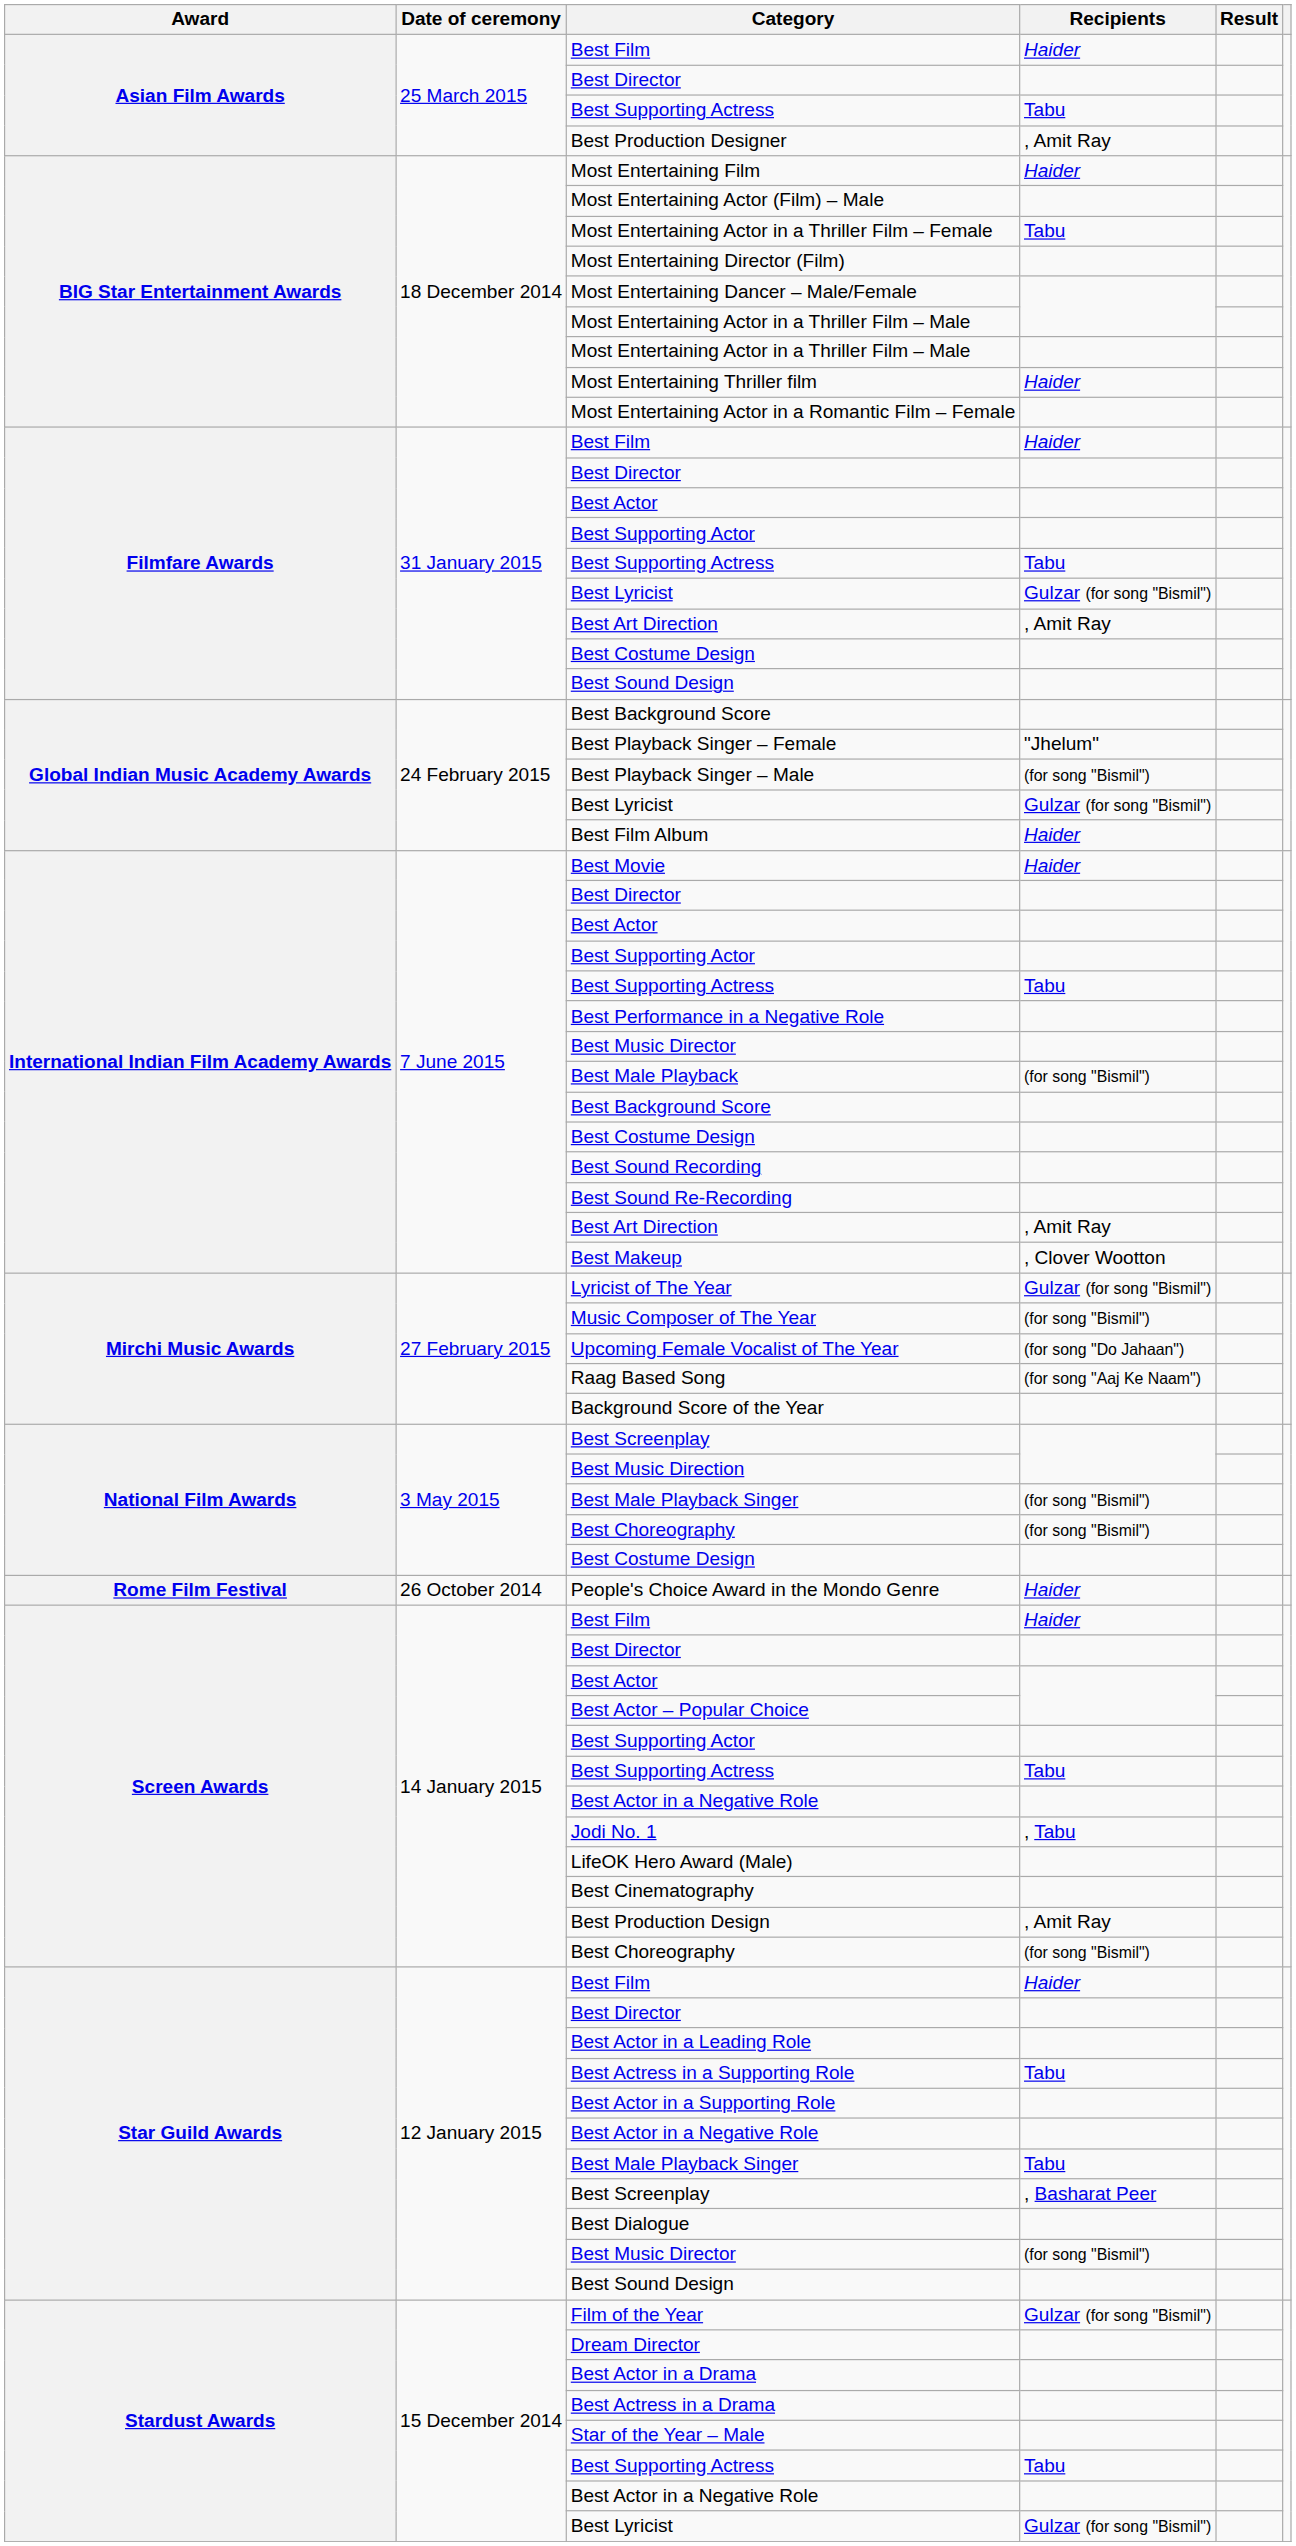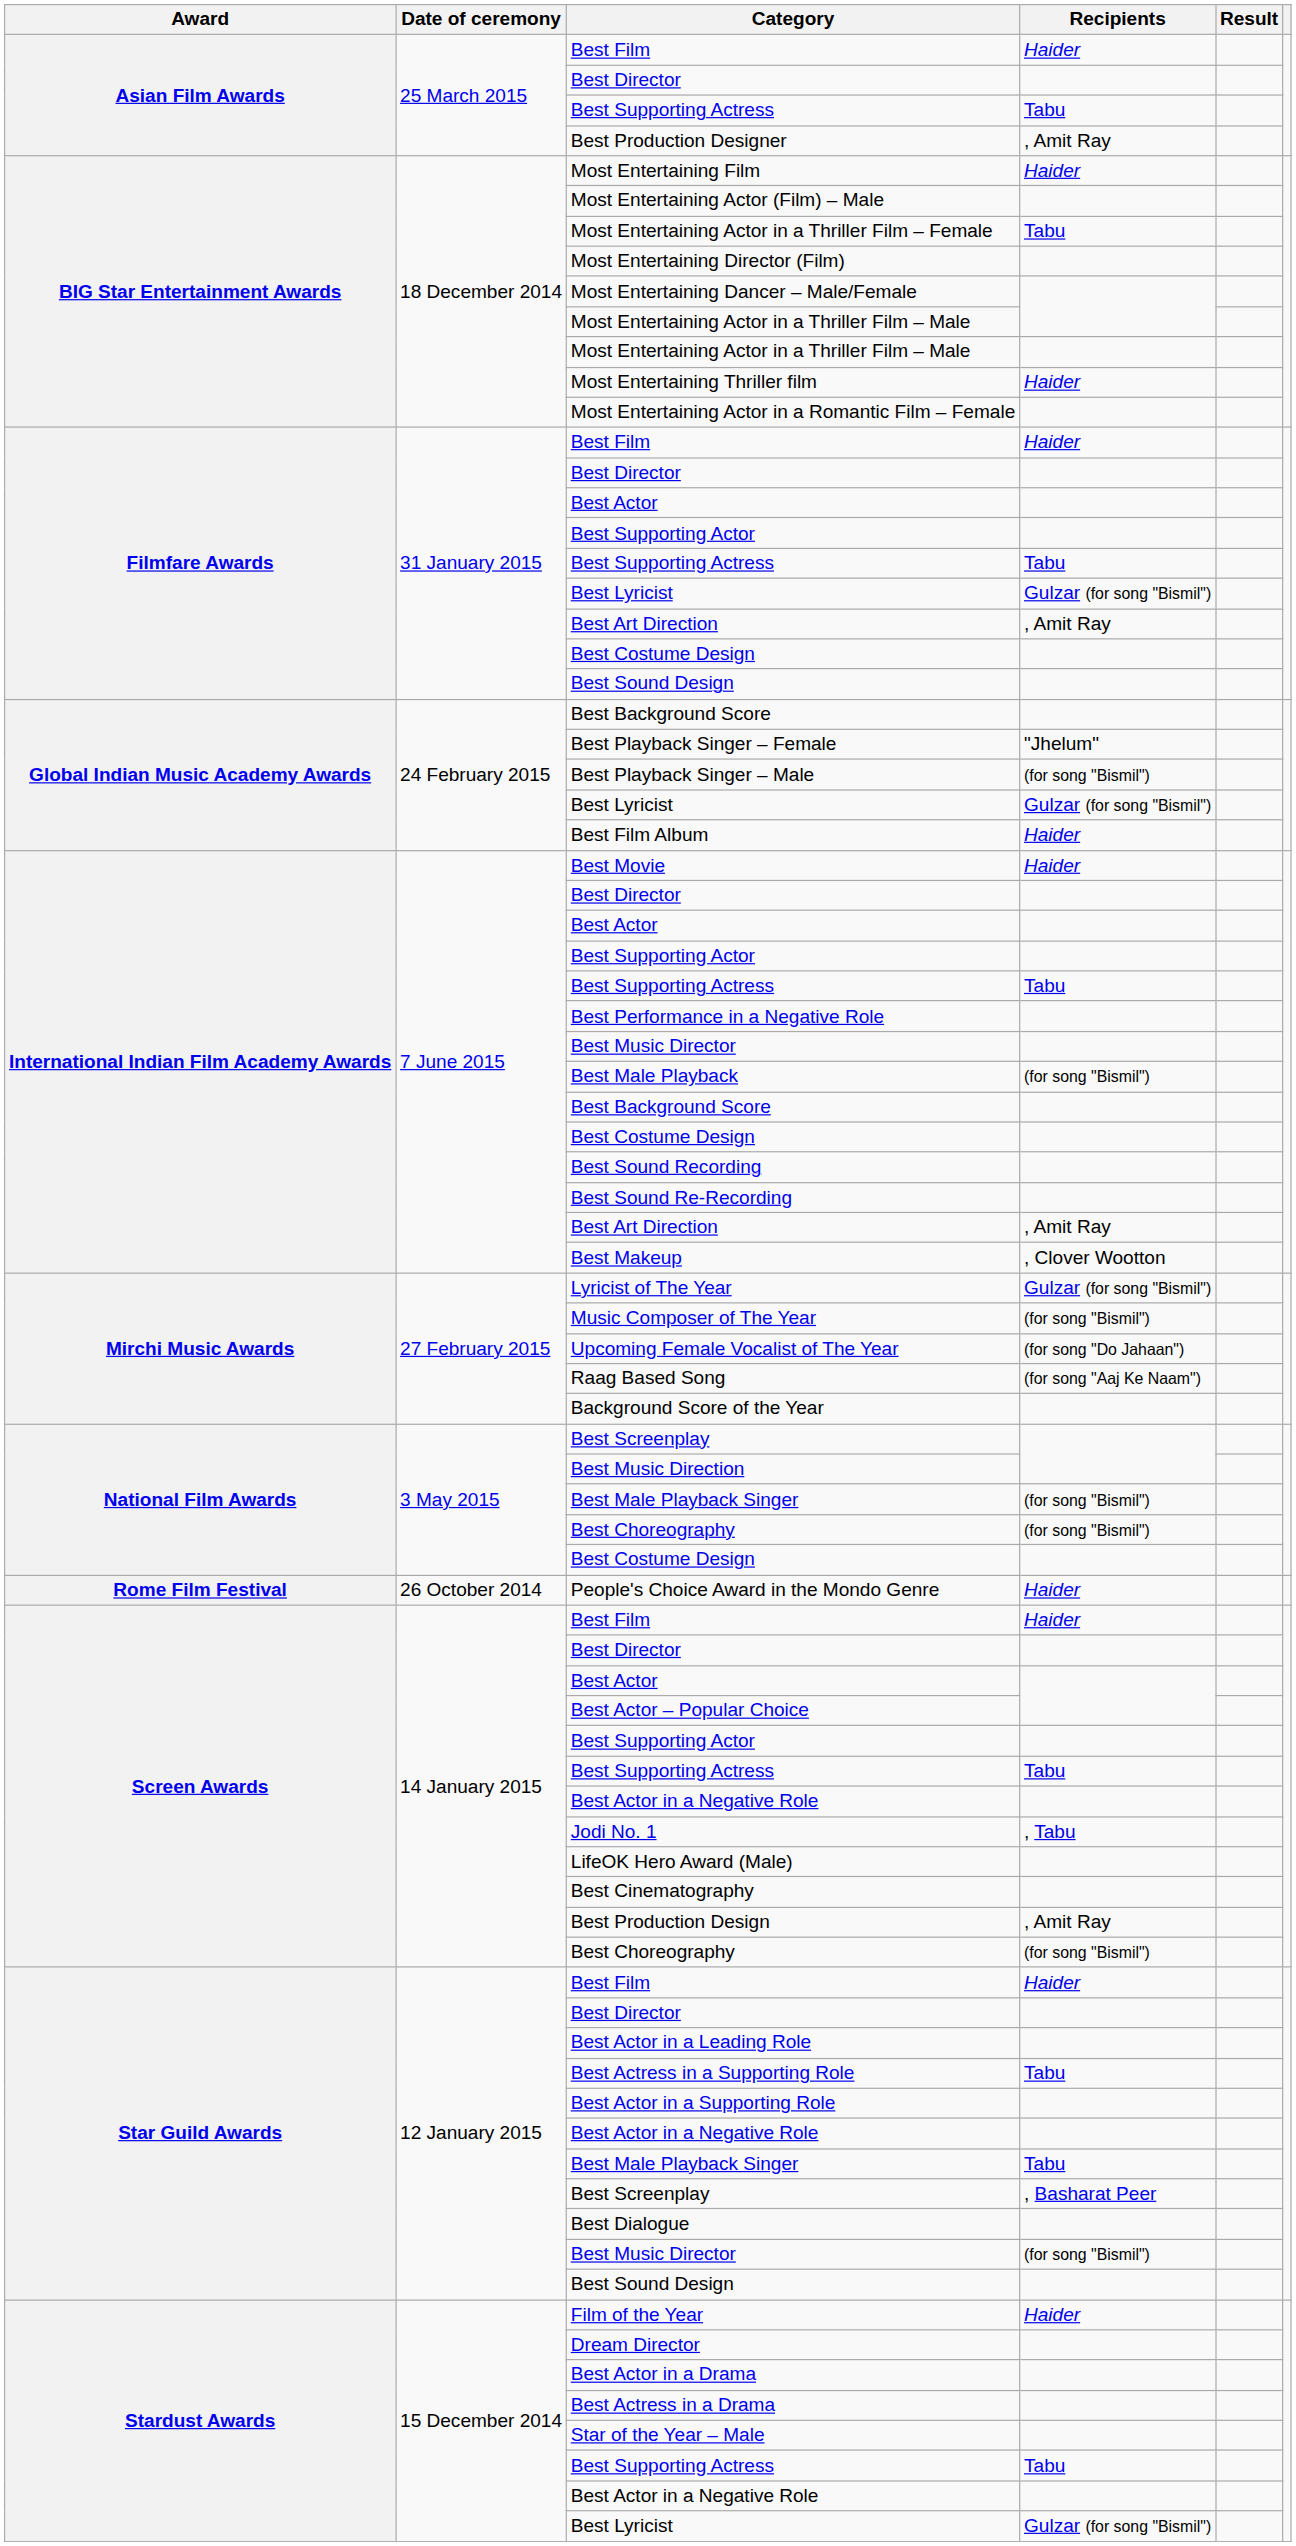 <table class="wikitable plainrowheaders sortable">
 <tr>
 <th scope="col">Award</th>
 <th scope="col">Date of ceremony</th>
 <th scope="col">Category</th>
 <th scope="col">Recipients</th>
 <th scope="col">Result</th>
 <th scope="col" class="unsortable"></th>
 </tr>
 <tr>
 <th scope="row" rowspan="4"><a href='#'>Asian Film Awards</a></th>
 <td rowspan="4"><a href='#'>25 March 2015</a></td>
 <td><a href='#'>Best Film</a></td>
 <td><em><a href='#'>Haider</a></em></td>
 <td></td>
 <td style="text-align:center;" rowspan="4"></td>
 </tr>
 <tr>
 <td><a href='#'>Best Director</a></td>
 <td></td>
 <td></td>
 </tr>
 <tr>
 <td><a href='#'>Best Supporting Actress</a></td>
 <td><a href='#'>Tabu</a></td>
 <td></td>
 </tr>
 <tr>
 <td>Best Production Designer</td>
 <td>, Amit Ray</td>
 <td></td>
 </tr>
 <tr>
 <th scope="row" rowspan="9"><a href='#'>BIG Star Entertainment Awards</a></th>
 <td rowspan="9">18 December 2014</td>
 <td>Most Entertaining Film</td>
 <td><em><a href='#'>Haider</a></em></td>
 <td></td>
 <td style="text-align:center;" rowspan="9"></td>
 </tr>
 <tr>
 <td>Most Entertaining Actor (Film) – Male</td>
 <td></td>
 <td></td>
 </tr>
 <tr>
 <td>Most Entertaining Actor in a Thriller Film – Female</td>
 <td><a href='#'>Tabu</a></td>
 <td></td>
 </tr>
 <tr>
 <td>Most Entertaining Director (Film)</td>
 <td></td>
 <td></td>
 </tr>
 <tr>
 <td>Most Entertaining Dancer – Male/Female</td>
 <td rowspan="2"></td>
 <td></td>
 </tr>
 <tr>
 <td>Most Entertaining Actor in a Thriller Film – Male</td>
 <td></td>
 </tr>
 <tr>
 <td>Most Entertaining Actor in a Thriller Film – Male</td>
 <td></td>
 <td></td>
 </tr>
 <tr>
 <td>Most Entertaining Thriller film</td>
 <td><em><a href='#'>Haider</a></em></td>
 <td></td>
 </tr>
 <tr>
 <td>Most Entertaining Actor in a Romantic Film – Female</td>
 <td></td>
 <td></td>
 </tr>
 <tr>
 <th scope="row" rowspan="9"><a href='#'>Filmfare Awards</a></th>
 <td rowspan="9"><a href='#'>31 January 2015</a></td>
 <td><a href='#'>Best Film</a></td>
 <td><em><a href='#'>Haider</a></em></td>
 <td></td>
 <td style="text-align:center;" rowspan="9"><br></td>
 </tr>
 <tr>
 <td><a href='#'>Best Director</a></td>
 <td></td>
 <td></td>
 </tr>
 <tr>
 <td><a href='#'>Best Actor</a></td>
 <td></td>
 <td></td>
 </tr>
 <tr>
 <td><a href='#'>Best Supporting Actor</a></td>
 <td></td>
 <td></td>
 </tr>
 <tr>
 <td><a href='#'>Best Supporting Actress</a></td>
 <td><a href='#'>Tabu</a></td>
 <td></td>
 </tr>
 <tr>
 <td><a href='#'>Best Lyricist</a></td>
 <td><a href='#'>Gulzar</a> <small>(for song "Bismil")</small></td>
 <td></td>
 </tr>
 <tr>
 <td><a href='#'>Best Art Direction</a></td>
 <td>, Amit Ray</td>
 <td></td>
 </tr>
 <tr>
 <td><a href='#'>Best Costume Design</a></td>
 <td></td>
 <td></td>
 </tr>
 <tr>
 <td><a href='#'>Best Sound Design</a></td>
 <td></td>
 <td></td>
 </tr>
 <tr>
 <th scope="row" rowspan="5"><a href='#'>Global Indian Music Academy Awards</a></th>
 <td rowspan="5">24 February 2015</td>
 <td>Best Background Score</td>
 <td></td>
 <td></td>
 <td style="text-align:center;" rowspan="5"><br><br></td>
 </tr>
 <tr>
 <td>Best Playback Singer – Female</td>
 <td>"Jhelum"</td>
 <td></td>
 </tr>
 <tr>
 <td>Best Playback Singer – Male</td>
 <td> <small>(for song "Bismil")</small></td>
 <td></td>
 </tr>
 <tr>
 <td>Best Lyricist</td>
 <td><a href='#'>Gulzar</a> <small>(for song "Bismil")</small></td>
 <td></td>
 </tr>
 <tr>
 <td>Best Film Album</td>
 <td><em><a href='#'>Haider</a></em></td>
 <td></td>
 </tr>
 <tr>
 <th scope="row" rowspan="14"><a href='#'>International Indian Film Academy Awards</a></th>
 <td rowspan="14"><a href='#'>7 June 2015</a></td>
 <td><a href='#'>Best Movie</a></td>
 <td><em><a href='#'>Haider</a></em></td>
 <td></td>
 <td style="text-align:center;" rowspan="14"><br><br></td>
 </tr>
 <tr>
 <td><a href='#'>Best Director</a></td>
 <td></td>
 <td></td>
 </tr>
 <tr>
 <td><a href='#'>Best Actor</a></td>
 <td></td>
 <td></td>
 </tr>
 <tr>
 <td><a href='#'>Best Supporting Actor</a></td>
 <td></td>
 <td></td>
 </tr>
 <tr>
 <td><a href='#'>Best Supporting Actress</a></td>
 <td><a href='#'>Tabu</a></td>
 <td></td>
 </tr>
 <tr>
 <td><a href='#'>Best Performance in a Negative Role</a></td>
 <td></td>
 <td></td>
 </tr>
 <tr>
 <td><a href='#'>Best Music Director</a></td>
 <td></td>
 <td></td>
 </tr>
 <tr>
 <td><a href='#'>Best Male Playback</a></td>
 <td> <small>(for song "Bismil")</small></td>
 <td></td>
 </tr>
 <tr>
 <td><a href='#'>Best Background Score</a></td>
 <td></td>
 <td></td>
 </tr>
 <tr>
 <td><a href='#'>Best Costume Design</a></td>
 <td></td>
 <td></td>
 </tr>
 <tr>
 <td><a href='#'>Best Sound Recording</a></td>
 <td></td>
 <td></td>
 </tr>
 <tr>
 <td><a href='#'>Best Sound Re-Recording</a></td>
 <td></td>
 <td></td>
 </tr>
 <tr>
 <td><a href='#'>Best Art Direction</a></td>
 <td>, Amit Ray</td>
 <td></td>
 </tr>
 <tr>
 <td><a href='#'>Best Makeup</a></td>
 <td>, Clover Wootton</td>
 <td></td>
 </tr>
 <tr>
 <th scope="row" rowspan="5"><a href='#'>Mirchi Music Awards</a></th>
 <td rowspan="5"><a href='#'>27 February 2015</a></td>
 <td><a href='#'>Lyricist of The Year</a></td>
 <td><a href='#'>Gulzar</a> <small>(for song "Bismil")</small></td>
 <td></td>
 <td rowspan="5" style="text-align:center;"><br></td>
 </tr>
 <tr>
 <td><a href='#'>Music Composer of The Year</a></td>
 <td>  <small>(for song "Bismil")</small></td>
 <td></td>
 </tr>
 <tr>
 <td><a href='#'>Upcoming Female Vocalist of The Year</a></td>
 <td> <small>(for song "Do Jahaan")</small></td>
 <td></td>
 </tr>
 <tr>
 <td>Raag Based Song</td>
 <td> <small>(for song "Aaj Ke Naam")</small></td>
 <td></td>
 </tr>
 <tr>
 <td>Background Score of the Year</td>
 <td></td>
 <td></td>
 </tr>
 <tr>
 <th scope="row" rowspan="5"><a href='#'>National Film Awards</a></th>
 <td rowspan="5"><a href='#'>3 May 2015</a></td>
 <td><a href='#'>Best Screenplay</a></td>
 <td rowspan="2"></td>
 <td></td>
 <td style="text-align:center;" rowspan="5"><br></td>
 </tr>
 <tr>
 <td><a href='#'>Best Music Direction</a></td>
 <td></td>
 </tr>
 <tr>
 <td><a href='#'>Best Male Playback Singer</a></td>
 <td> <small>(for song "Bismil")</small></td>
 <td></td>
 </tr>
 <tr>
 <td><a href='#'>Best Choreography</a></td>
 <td> <small>(for song "Bismil")</small></td>
 <td></td>
 </tr>
 <tr>
 <td><a href='#'>Best Costume Design</a></td>
 <td></td>
 <td></td>
 </tr>
 <tr>
 <th scope="row"><a href='#'>Rome Film Festival</a></th>
 <td>26 October 2014</td>
 <td>People's Choice Award in the Mondo Genre</td>
 <td><em><a href='#'>Haider</a></em></td>
 <td></td>
 <td style="text-align:center;"></td>
 </tr>
 <tr>
 <th scope="row" rowspan="12"><a href='#'>Screen Awards</a></th>
 <td rowspan="12">14 January 2015</td>
 <td><a href='#'>Best Film</a></td>
 <td><em><a href='#'>Haider</a></em></td>
 <td></td>
 <td style="text-align:center;" rowspan="12"><br><br><br></td>
 </tr>
 <tr>
 <td><a href='#'>Best Director</a></td>
 <td></td>
 <td></td>
 </tr>
 <tr>
 <td><a href='#'>Best Actor</a></td>
 <td rowspan="2"></td>
 <td></td>
 </tr>
 <tr>
 <td><a href='#'>Best Actor – Popular Choice</a></td>
 <td></td>
 </tr>
 <tr>
 <td><a href='#'>Best Supporting Actor</a></td>
 <td></td>
 <td></td>
 </tr>
 <tr>
 <td><a href='#'>Best Supporting Actress</a></td>
 <td><a href='#'>Tabu</a></td>
 <td></td>
 </tr>
 <tr>
 <td><a href='#'>Best Actor in a Negative Role</a></td>
 <td></td>
 <td></td>
 </tr>
 <tr>
 <td><a href='#'>Jodi No. 1</a></td>
 <td>, <a href='#'>Tabu</a></td>
 <td></td>
 </tr>
 <tr>
 <td>LifeOK Hero Award (Male)</td>
 <td></td>
 <td></td>
 </tr>
 <tr>
 <td>Best Cinematography</td>
 <td></td>
 <td></td>
 </tr>
 <tr>
 <td>Best Production Design</td>
 <td>, Amit Ray</td>
 <td></td>
 </tr>
 <tr>
 <td>Best Choreography</td>
 <td> <small>(for song "Bismil")</small></td>
 <td></td>
 </tr>
 <tr>
 <th scope="row" rowspan="11"><a href='#'>Star Guild Awards</a></th>
 <td rowspan="11">12 January 2015</td>
 <td><a href='#'>Best Film</a></td>
 <td><em><a href='#'>Haider</a></em></td>
 <td></td>
 <td style="text-align:center;" rowspan="11"><br></td>
 </tr>
 <tr>
 <td><a href='#'>Best Director</a></td>
 <td></td>
 <td></td>
 </tr>
 <tr>
 <td><a href='#'>Best Actor in a Leading Role</a></td>
 <td></td>
 <td></td>
 </tr>
 <tr>
 <td><a href='#'>Best Actress in a Supporting Role</a></td>
 <td><a href='#'>Tabu</a></td>
 <td></td>
 </tr>
 <tr>
 <td><a href='#'>Best Actor in a Supporting Role</a></td>
 <td></td>
 <td></td>
 </tr>
 <tr>
 <td><a href='#'>Best Actor in a Negative Role</a></td>
 <td></td>
 <td></td>
 </tr>
 <tr>
 <td><a href='#'>Best Male Playback Singer</a></td>
 <td><a href='#'>Tabu</a></td>
 <td></td>
 </tr>
 <tr>
 <td>Best Screenplay</td>
 <td>, <a href='#'>Basharat Peer</a></td>
 <td></td>
 </tr>
 <tr>
 <td>Best Dialogue</td>
 <td></td>
 <td></td>
 </tr>
 <tr>
 <td><a href='#'>Best Music Director</a></td>
 <td> <small>(for song "Bismil")</small></td>
 <td></td>
 </tr>
 <tr>
 <td>Best Sound Design</td>
 <td></td>
 <td></td>
 </tr>
 <tr>
 <th scope="row" rowspan="8"><a href='#'>Stardust Awards</a></th>
 <td rowspan="8">15 December 2014</td>
 <td><a href='#'>Film of the Year</a></td>
-<td><a href='#'>Gulzar</a> <small>(for song "Bismil")</small></td>
+<td><em><a href='#'>Haider</a></em></td>
 <td></td>
 <td style="text-align:center;" rowspan="8"><br></td>
 </tr>
 <tr>
 <td><a href='#'>Dream Director</a></td>
 <td></td>
 <td></td>
 </tr>
 <tr>
 <td><a href='#'>Best Actor in a Drama</a></td>
 <td></td>
 <td></td>
 </tr>
 <tr>
 <td><a href='#'>Best Actress in a Drama</a></td>
 <td></td>
 <td></td>
 </tr>
 <tr>
 <td><a href='#'>Star of the Year – Male</a></td>
 <td></td>
 <td></td>
 </tr>
 <tr>
 <td><a href='#'>Best Supporting Actress</a></td>
 <td><a href='#'>Tabu</a></td>
 <td></td>
 </tr>
 <tr>
 <td>Best Actor in a Negative Role</td>
 <td></td>
 <td></td>
 </tr>
 <tr>
 <td>Best Lyricist</td>
 <td><a href='#'>Gulzar</a> <small>(for song "Bismil")</small></td>
 <td></td>
 </tr>
 </table>
